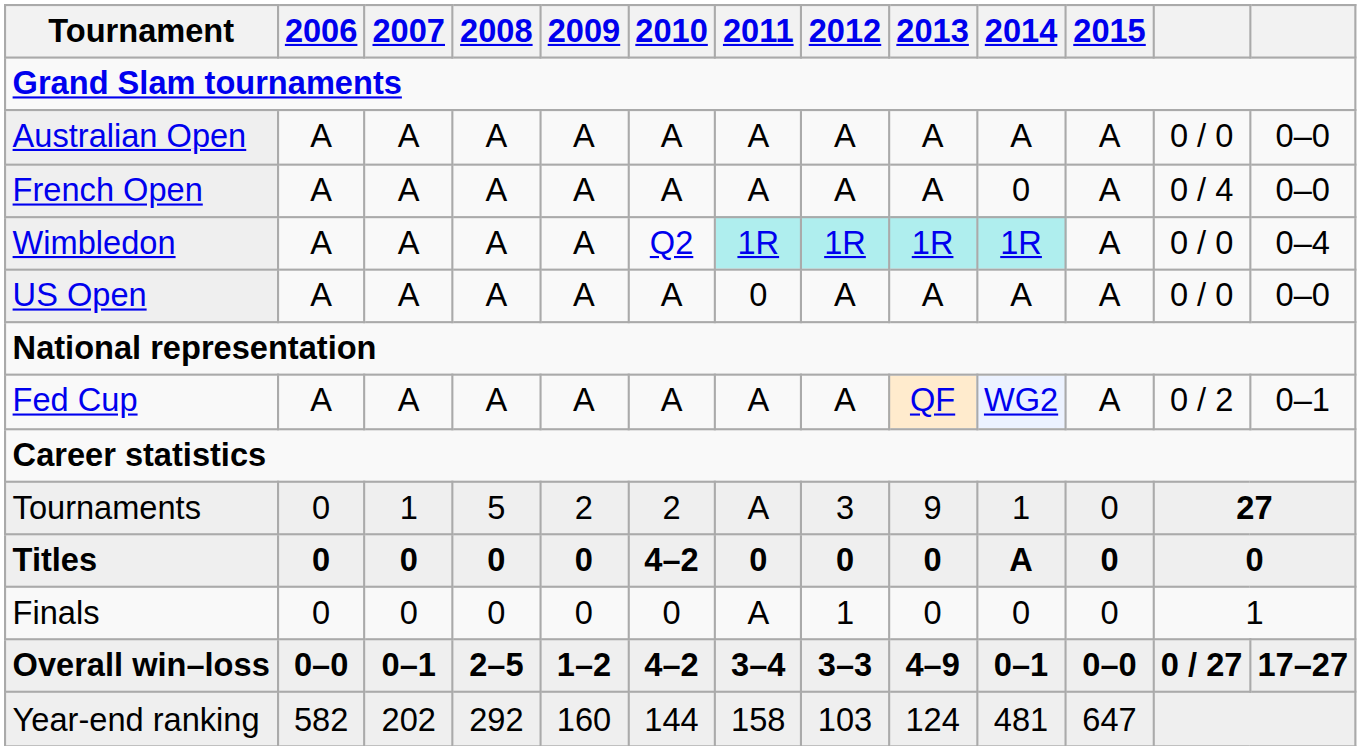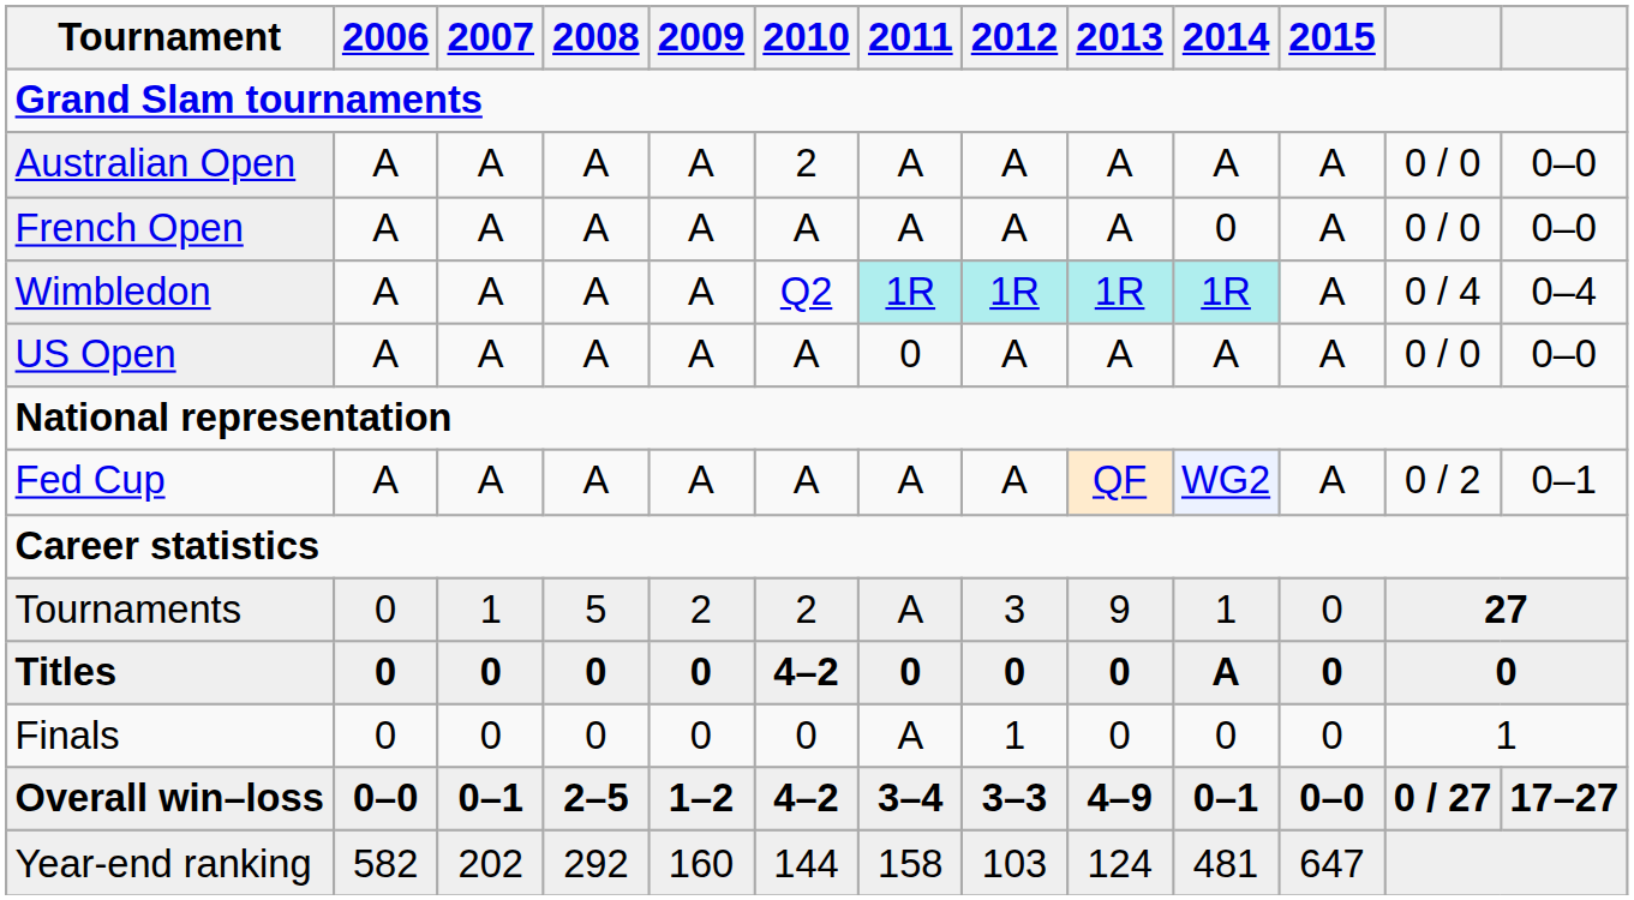 <table class=wikitable style=text-align:center;font-size:97%>
 <tr>
 <th>Tournament</th>
 <th><a href='#'>2006</a></th>
 <th><a href='#'>2007</a></th>
 <th><a href='#'>2008</a></th>
 <th><a href='#'>2009</a></th>
 <th><a href='#'>2010</a></th>
 <th><a href='#'>2011</a></th>
 <th><a href='#'>2012</a></th>
 <th><a href='#'>2013</a></th>
 <th><a href='#'>2014</a></th>
 <th><a href='#'>2015</a></th>
 <th></th>
 <th></th>
 </tr>
 <tr>
 <td colspan="13" style="text-align:left;"><a href='#'><strong>Grand Slam tournaments</strong></a></td>
 </tr>
 <tr>
 <td style="background:#efefef; text-align:left;"><a href='#'>Australian Open</a></td>
 <td>A</td>
 <td>A</td>
 <td>A</td>
 <td>A</td>
-<td>A</td>
+<td>2</td>
 <td>A</td>
 <td>A</td>
 <td>A</td>
 <td>A</td>
 <td>A</td>
 <td>0 / 0</td>
 <td>0–0</td>
 </tr>
 <tr>
 <td style="background:#efefef; text-align:left;"><a href='#'>French Open</a></td>
 <td>A</td>
 <td>A</td>
 <td>A</td>
 <td>A</td>
 <td>A</td>
 <td>A</td>
 <td>A</td>
 <td>A</td>
 <td>0</td>
 <td>A</td>
-<td>0 / 4</td>
+<td>0 / 0</td>
 <td>0–0</td>
 </tr>
 <tr>
 <td style="background:#efefef; text-align:left;"><a href='#'>Wimbledon</a></td>
 <td>A</td>
 <td>A</td>
 <td>A</td>
 <td>A</td>
 <td><a href='#'>Q2</a></td>
 <td style="background:#afeeee;"><a href='#'>1R</a></td>
 <td style="background:#afeeee;"><a href='#'>1R</a></td>
 <td style="background:#afeeee;"><a href='#'>1R</a></td>
 <td style="background:#afeeee;"><a href='#'>1R</a></td>
 <td>A</td>
-<td>0 / 0</td>
+<td>0 / 4</td>
 <td>0–4</td>
 </tr>
 <tr>
 <td style="background:#efefef; text-align:left;"><a href='#'>US Open</a></td>
 <td>A</td>
 <td>A</td>
 <td>A</td>
 <td>A</td>
 <td>A</td>
 <td>0</td>
 <td>A</td>
 <td>A</td>
 <td>A</td>
 <td>A</td>
 <td>0 / 0</td>
 <td>0–0</td>
 </tr>
 <tr>
 <td colspan="13" style="text-align:left;"><strong>National representation</strong></td>
 </tr>
 <tr>
 <td style="text-align:left;"><a href='#'>Fed Cup</a></td>
 <td>A</td>
 <td>A</td>
 <td>A</td>
 <td>A</td>
 <td>A</td>
 <td>A</td>
 <td>A</td>
 <td style="background:#ffebcd;"><a href='#'>QF</a></td>
 <td style="background:#ecf2ff;"><a href='#'>WG2</a></td>
 <td>A</td>
 <td>0 / 2</td>
 <td>0–1</td>
 </tr>
 <tr>
 <td colspan="13" style="text-align:left;"><strong>Career statistics</strong></td>
 </tr>
 <tr style="background:#efefef;">
 <td style=text-align:left>Tournaments</td>
 <td>0</td>
 <td>1</td>
 <td>5</td>
 <td>2</td>
 <td>2</td>
 <td>A</td>
 <td>3</td>
 <td>9</td>
 <td>1</td>
 <td>0</td>
 <td colspan=2><strong>27</strong></td>
 </tr>
 <tr style="font-weight:bold; background:#efefef;">
 <td style=text-align:left>Titles</td>
 <td>0</td>
 <td>0</td>
 <td>0</td>
 <td>0</td>
 <td>4–2</td>
 <td>0</td>
 <td>0</td>
 <td>0</td>
 <td>A</td>
 <td>0</td>
 <td colspan=2>0</td>
 </tr>
 <tr>
 <td style=text-align:left>Finals</td>
 <td>0</td>
 <td>0</td>
 <td>0</td>
 <td>0</td>
 <td>0</td>
 <td>A</td>
 <td>1</td>
 <td>0</td>
 <td>0</td>
 <td>0</td>
 <td colspan="2">1</td>
 </tr>
 <tr style="font-weight:bold; background:#efefef;">
 <td style=text-align:left>Overall win–loss</td>
 <td>0–0</td>
 <td>0–1</td>
 <td>2–5</td>
 <td>1–2</td>
 <td>4–2</td>
 <td>3–4</td>
 <td>3–3</td>
 <td>4–9</td>
 <td>0–1</td>
 <td>0–0</td>
 <td>0 / 27</td>
 <td>17–27</td>
 </tr>
 <tr style="background:#efefef;">
 <td align=left>Year-end ranking</td>
 <td>582</td>
 <td>202</td>
 <td>292</td>
 <td>160</td>
 <td>144</td>
 <td>158</td>
 <td>103</td>
 <td>124</td>
 <td>481</td>
 <td>647</td>
 <td colspan=2><strong></strong></td>
 </tr>
 </table>
